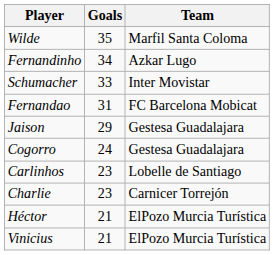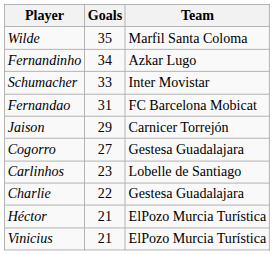 <table class="wikitable">
 <tr>
 <th>Player</th>
 <th>Goals</th>
 <th>Team</th>
 </tr>
 <tr>
 <td><em>Wilde</em></td>
 <td style="text-align:center;">35</td>
 <td>Marfil Santa Coloma</td>
 </tr>
 <tr>
 <td><em>Fernandinho</em></td>
 <td style="text-align:center;">34</td>
 <td>Azkar Lugo</td>
 </tr>
 <tr>
 <td><em>Schumacher</em></td>
 <td style="text-align:center;">33</td>
 <td>Inter Movistar</td>
 </tr>
 <tr>
 <td><em>Fernandao</em></td>
 <td style="text-align:center;">31</td>
 <td>FC Barcelona Mobicat</td>
 </tr>
 <tr>
 <td><em>Jaison</em></td>
 <td style="text-align:center;">29</td>
-<td>Gestesa Guadalajara</td>
+<td>Carnicer Torrejón</td>
 </tr>
 <tr>
 <td><em>Cogorro</em></td>
-<td style="text-align:center;">24</td>
+<td style="text-align:center;">27</td>
 <td>Gestesa Guadalajara</td>
 </tr>
 <tr>
 <td><em>Carlinhos</em></td>
 <td style="text-align:center;">23</td>
 <td>Lobelle de Santiago</td>
 </tr>
 <tr>
 <td><em>Charlie</em></td>
-<td style="text-align:center;">23</td>
-<td>Carnicer Torrejón</td>
+<td style="text-align:center;">22</td>
+<td>Gestesa Guadalajara</td>
 </tr>
 <tr>
 <td><em>Héctor</em></td>
 <td style="text-align:center;">21</td>
 <td>ElPozo Murcia Turística</td>
 </tr>
 <tr>
 <td><em>Vinicius</em></td>
 <td style="text-align:center;">21</td>
 <td>ElPozo Murcia Turística</td>
 </tr>
 </table>
